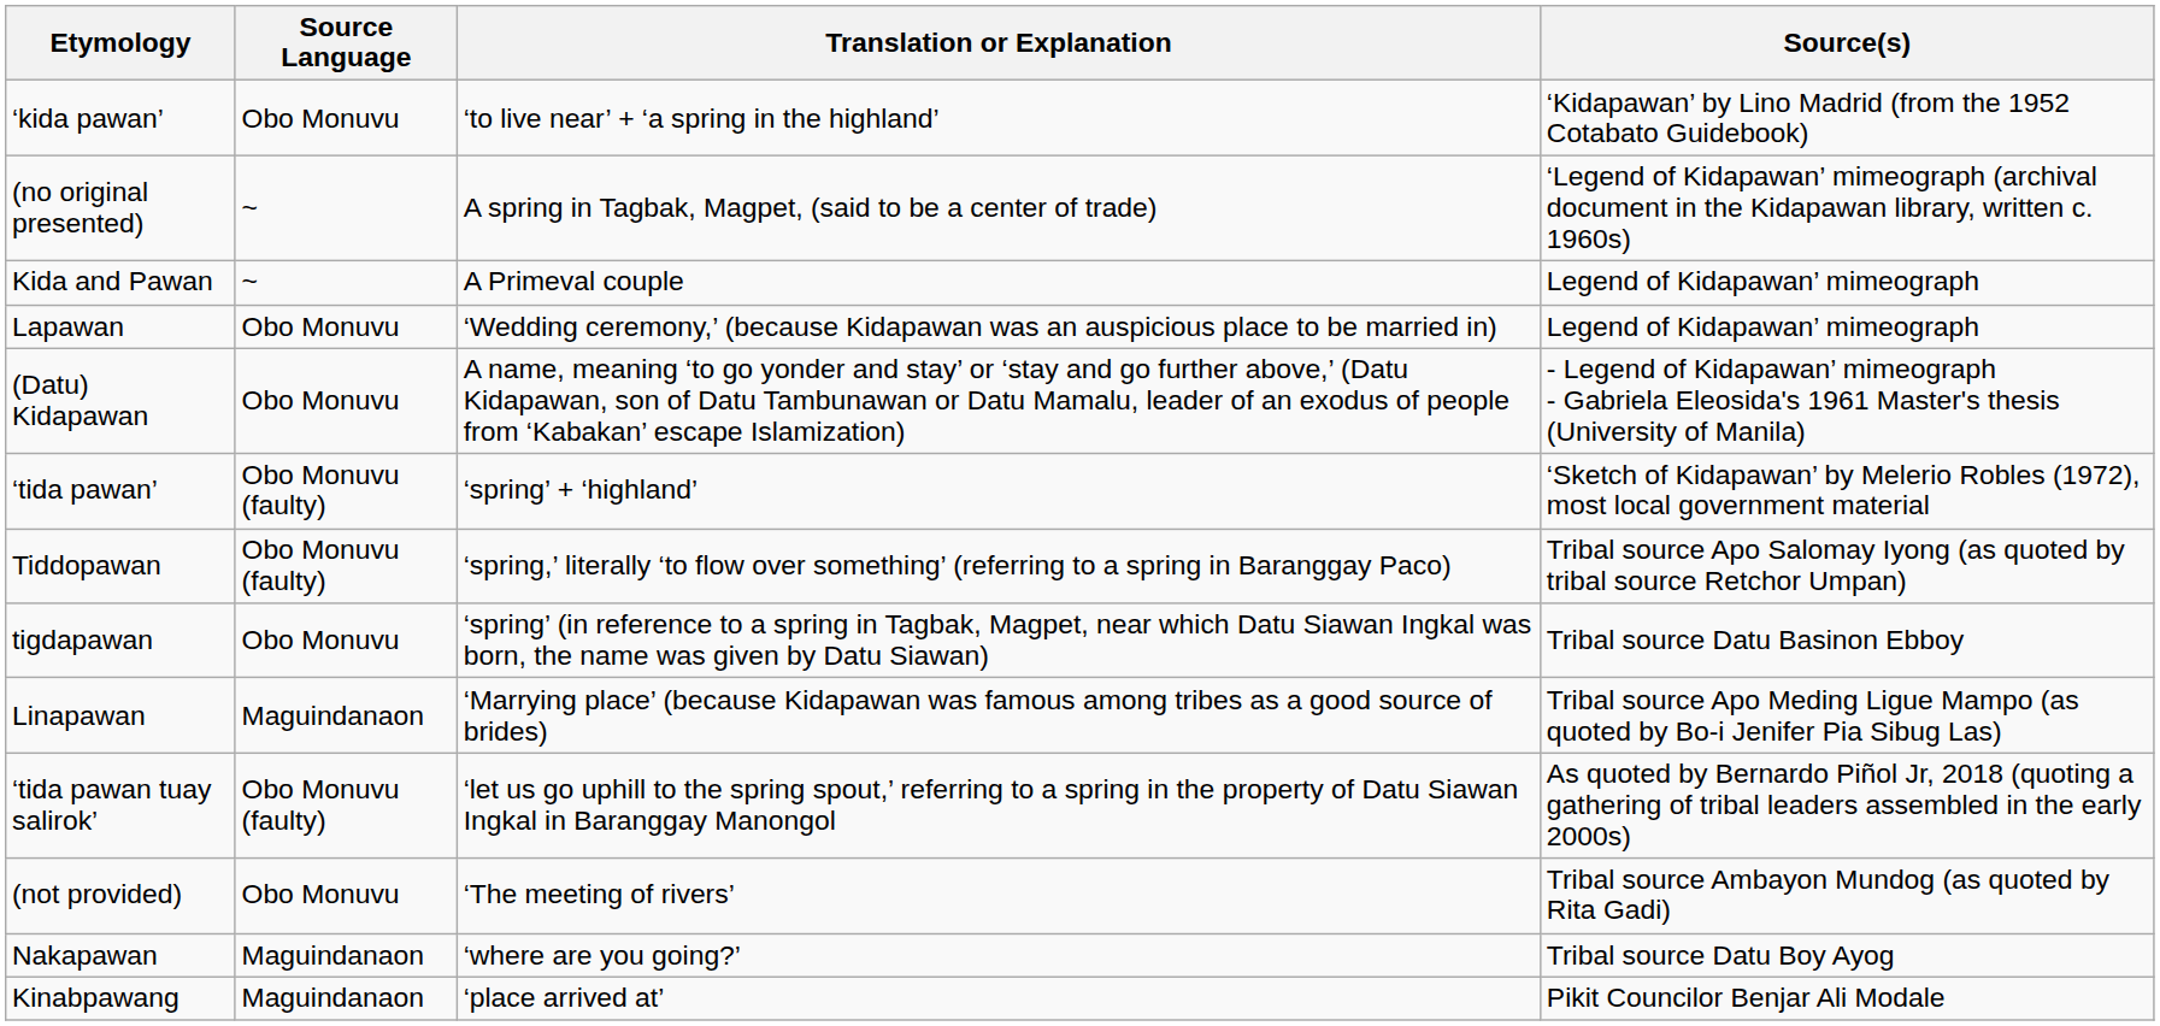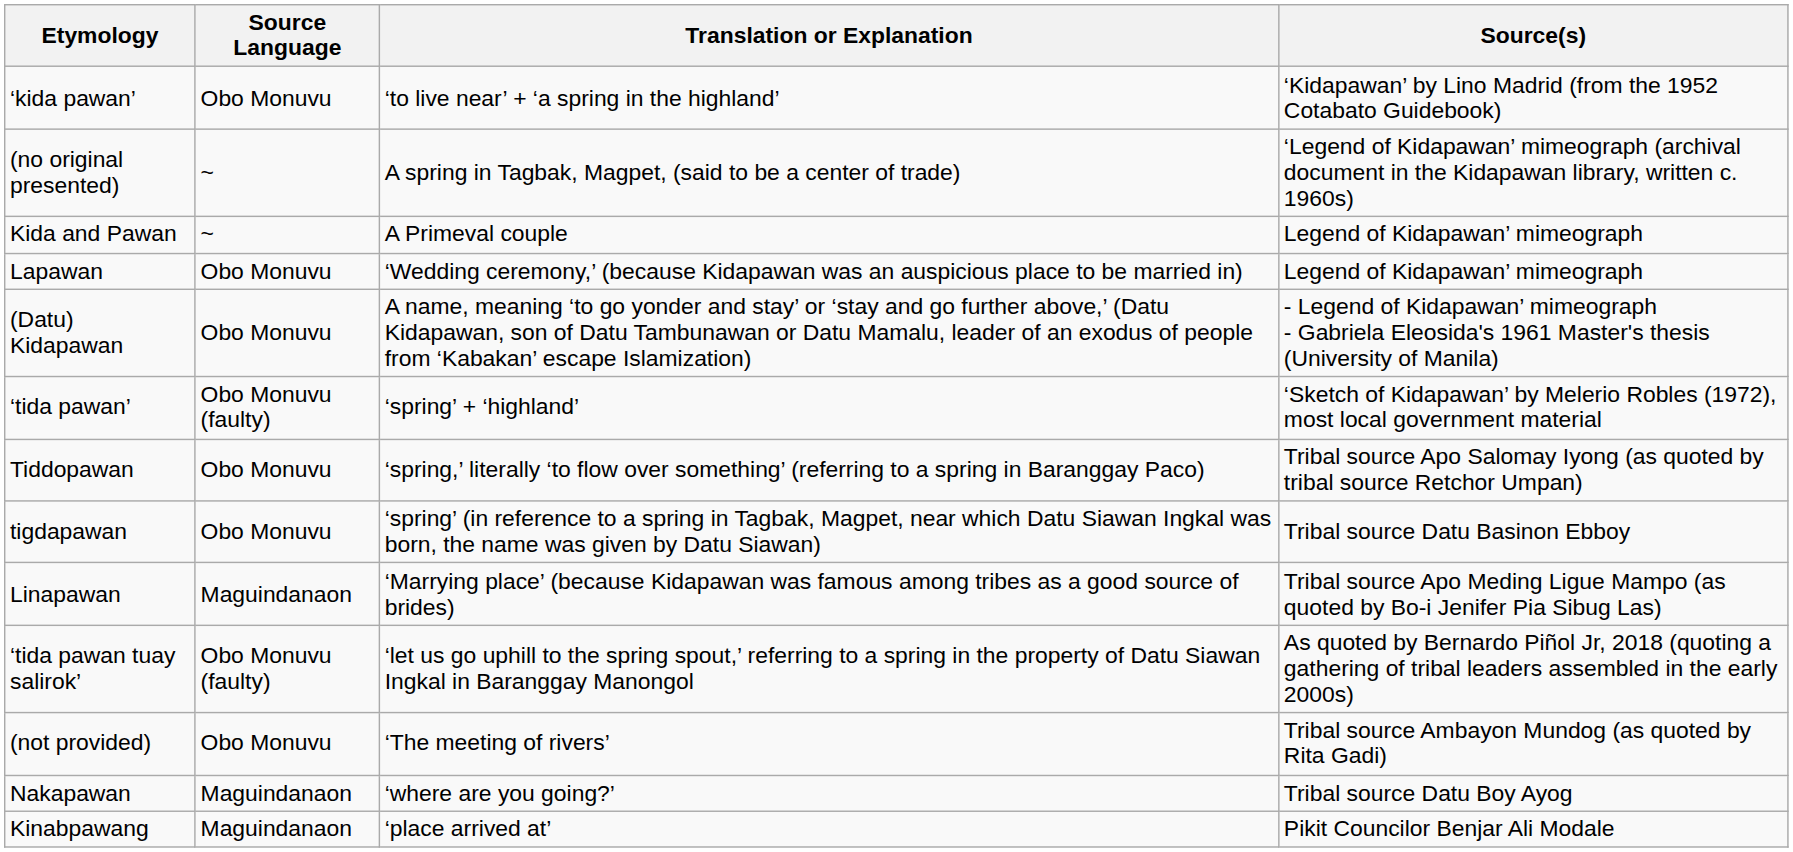 <table class="wikitable static-row-numbers mw-collapsible col2center col1center">
 <tr>
 <th style=max-width:3em>Etymology</th>
 <th style=max-width:3em>Source Language</th>
 <th style=max-width:4em>Translation or Explanation</th>
 <th style=max-width:4em>Source(s)</th>
 </tr>
 <tr>
 <td>‘kida pawan’</td>
 <td>Obo Monuvu</td>
 <td>‘to live near’ + ‘a spring in the highland’</td>
 <td>‘Kidapawan’ by Lino Madrid (from the 1952 Cotabato Guidebook)</td>
 </tr>
 <tr>
 <td>(no original presented)</td>
 <td>~</td>
 <td>A spring in Tagbak, Magpet, (said to be a center of trade)</td>
 <td>‘Legend of Kidapawan’ mimeograph (archival document in the Kidapawan library, written c. 1960s)</td>
 </tr>
 <tr>
 <td>Kida and Pawan</td>
 <td>~</td>
 <td>A Primeval couple</td>
 <td>Legend of Kidapawan’ mimeograph</td>
 </tr>
 <tr>
 <td>Lapawan</td>
 <td>Obo Monuvu</td>
 <td>‘Wedding ceremony,’ (because Kidapawan was an auspicious place to be married in)</td>
 <td>Legend of Kidapawan’ mimeograph</td>
 </tr>
 <tr>
 <td>(Datu) Kidapawan</td>
 <td>Obo Monuvu</td>
 <td>A name, meaning ‘to go yonder and stay’ or ‘stay and go further above,’  (Datu Kidapawan, son of Datu Tambunawan or Datu Mamalu, leader of an exodus of people from ‘Kabakan’ escape Islamization)</td>
 <td>- Legend of Kidapawan’ mimeograph<br>- Gabriela Eleosida's 1961 Master's thesis (University of Manila)</td>
 </tr>
 <tr>
 <td>‘tida pawan’</td>
 <td>Obo Monuvu (faulty)</td>
 <td>‘spring’ + ‘highland’</td>
 <td>‘Sketch of Kidapawan’ by Melerio Robles (1972), most local government material</td>
 </tr>
 <tr>
 <td>Tiddopawan</td>
-<td>Obo Monuvu (faulty)</td>
+<td>Obo Monuvu</td>
 <td>‘spring,’ literally ‘to flow over something’ (referring to a spring in Baranggay Paco)</td>
 <td>Tribal source Apo Salomay Iyong (as quoted by tribal source Retchor Umpan)</td>
 </tr>
 <tr>
 <td>tigdapawan</td>
 <td>Obo Monuvu</td>
 <td>‘spring’ (in reference to a spring in Tagbak, Magpet, near which Datu Siawan Ingkal was born, the name was given by Datu Siawan)</td>
 <td>Tribal source Datu Basinon Ebboy</td>
 </tr>
 <tr>
 <td>Linapawan</td>
 <td>Maguindanaon</td>
 <td>‘Marrying place’ (because Kidapawan was famous among tribes as a good source of brides)</td>
 <td>Tribal source Apo Meding Ligue Mampo (as quoted by Bo-i Jenifer Pia Sibug Las)</td>
 </tr>
 <tr>
 <td>‘tida pawan tuay salirok’</td>
 <td>Obo Monuvu (faulty)</td>
 <td>‘let us go uphill to the spring spout,’ referring to a spring in the property of Datu Siawan Ingkal in Baranggay Manongol</td>
 <td>As quoted by Bernardo Piñol Jr, 2018 (quoting a gathering of tribal leaders assembled in the early 2000s)</td>
 </tr>
 <tr>
 <td>(not provided)</td>
 <td>Obo Monuvu</td>
 <td>‘The meeting of rivers’</td>
 <td>Tribal source Ambayon Mundog (as quoted by Rita Gadi)</td>
 </tr>
 <tr>
 <td>Nakapawan</td>
 <td>Maguindanaon</td>
 <td>‘where are you going?’</td>
 <td>Tribal source Datu Boy Ayog</td>
 </tr>
 <tr>
 <td>Kinabpawang</td>
 <td>Maguindanaon</td>
 <td>‘place arrived at’</td>
 <td>Pikit Councilor Benjar Ali Modale</td>
 </tr>
 </table>
